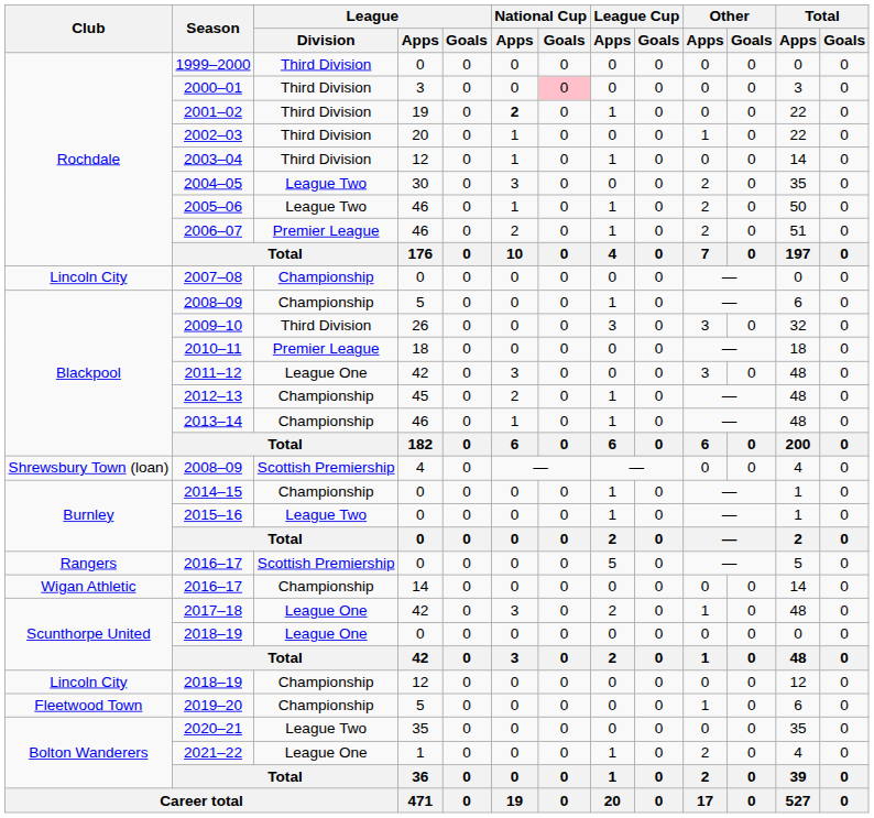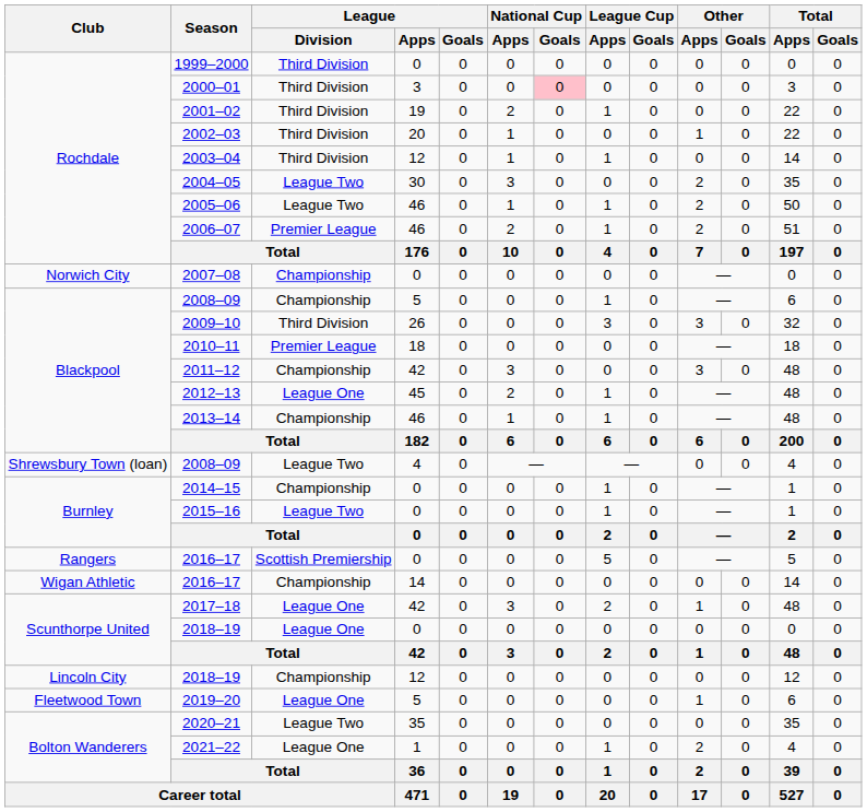 <table class=wikitable style="text-align:center">
 <tr>
 <th rowspan=2>Club</th>
 <th rowspan=2>Season</th>
 <th colspan=3>League</th>
 <th colspan=2>National Cup</th>
 <th colspan=2>League Cup</th>
 <th colspan=2>Other</th>
 <th colspan=2>Total</th>
 </tr>
 <tr>
 <th>Division</th>
 <th>Apps</th>
 <th>Goals</th>
 <th>Apps</th>
 <th>Goals</th>
 <th>Apps</th>
 <th>Goals</th>
 <th>Apps</th>
 <th>Goals</th>
 <th>Apps</th>
 <th>Goals</th>
 </tr>
 <tr>
 <td rowspan=9><a href='#'>Rochdale</a></td>
 <td><a href='#'>1999–2000</a></td>
 <td><a href='#'>Third Division</a></td>
 <td>0</td>
 <td>0</td>
 <td>0</td>
 <td>0</td>
 <td>0</td>
 <td>0</td>
 <td>0</td>
 <td>0</td>
 <td>0</td>
 <td>0</td>
 </tr>
 <tr>
 <td><a href='#'>2000–01</a></td>
 <td>Third Division</td>
 <td>3</td>
 <td>0</td>
 <td>0</td>
 <td style="background: pink;">0</td>
 <td>0</td>
 <td>0</td>
 <td>0</td>
 <td>0</td>
 <td>3</td>
 <td>0</td>
 </tr>
 <tr>
 <td><a href='#'>2001–02</a></td>
 <td>Third Division</td>
 <td>19</td>
 <td>0</td>
-<td><strong>2</strong></td>
+<td>2</td>
 <td>0</td>
 <td>1</td>
 <td>0</td>
 <td>0</td>
 <td>0</td>
 <td>22</td>
 <td>0</td>
 </tr>
 <tr>
 <td><a href='#'>2002–03</a></td>
 <td>Third Division</td>
 <td>20</td>
 <td>0</td>
 <td>1</td>
 <td>0</td>
 <td>0</td>
 <td>0</td>
 <td>1</td>
 <td>0</td>
 <td>22</td>
 <td>0</td>
 </tr>
 <tr>
 <td><a href='#'>2003–04</a></td>
 <td>Third Division</td>
 <td>12</td>
 <td>0</td>
 <td>1</td>
 <td>0</td>
 <td>1</td>
 <td>0</td>
 <td>0</td>
 <td>0</td>
 <td>14</td>
 <td>0</td>
 </tr>
 <tr>
 <td><a href='#'>2004–05</a></td>
 <td><a href='#'>League Two</a></td>
 <td>30</td>
 <td>0</td>
 <td>3</td>
 <td>0</td>
 <td>0</td>
 <td>0</td>
 <td>2</td>
 <td>0</td>
 <td>35</td>
 <td>0</td>
 </tr>
 <tr>
 <td><a href='#'>2005–06</a></td>
 <td>League Two</td>
 <td>46</td>
 <td>0</td>
 <td>1</td>
 <td>0</td>
 <td>1</td>
 <td>0</td>
 <td>2</td>
 <td>0</td>
 <td>50</td>
 <td>0</td>
 </tr>
 <tr>
 <td><a href='#'>2006–07</a></td>
 <td><a href='#'>Premier League</a></td>
 <td>46</td>
 <td>0</td>
 <td>2</td>
 <td>0</td>
 <td>1</td>
 <td>0</td>
 <td>2</td>
 <td>0</td>
 <td>51</td>
 <td>0</td>
 </tr>
 <tr>
 <th colspan=2>Total</th>
 <th>176</th>
 <th>0</th>
 <th>10</th>
 <th>0</th>
 <th>4</th>
 <th>0</th>
 <th>7</th>
 <th>0</th>
 <th>197</th>
 <th>0</th>
 </tr>
 <tr>
-<td><a href='#'>Lincoln City</a></td>
+<td><a href='#'>Norwich City</a></td>
 <td><a href='#'>2007–08</a></td>
 <td><a href='#'>Championship</a></td>
 <td>0</td>
 <td>0</td>
 <td>0</td>
 <td>0</td>
 <td>0</td>
 <td>0</td>
 <td colspan=2>—</td>
 <td>0</td>
 <td>0</td>
 </tr>
 <tr>
 <td rowspan=7><a href='#'>Blackpool</a></td>
 <td><a href='#'>2008–09</a></td>
 <td>Championship</td>
 <td>5</td>
 <td>0</td>
 <td>0</td>
 <td>0</td>
 <td>1</td>
 <td>0</td>
 <td colspan=2>—</td>
 <td>6</td>
 <td>0</td>
 </tr>
 <tr>
 <td><a href='#'>2009–10</a></td>
 <td>Third Division</td>
 <td>26</td>
 <td>0</td>
 <td>0</td>
 <td>0</td>
 <td>3</td>
 <td>0</td>
 <td>3</td>
 <td>0</td>
 <td>32</td>
 <td>0</td>
 </tr>
 <tr>
 <td><a href='#'>2010–11</a></td>
 <td><a href='#'>Premier League</a></td>
 <td>18</td>
 <td>0</td>
 <td>0</td>
 <td>0</td>
 <td>0</td>
 <td>0</td>
 <td colspan=2>—</td>
 <td>18</td>
 <td>0</td>
 </tr>
 <tr>
 <td><a href='#'>2011–12</a></td>
-<td>League One</td>
+<td>Championship</td>
 <td>42</td>
 <td>0</td>
 <td>3</td>
 <td>0</td>
 <td>0</td>
 <td>0</td>
 <td>3</td>
 <td>0</td>
 <td>48</td>
 <td>0</td>
 </tr>
 <tr>
 <td><a href='#'>2012–13</a></td>
-<td>Championship</td>
+<td><a href='#'>League One</a></td>
 <td>45</td>
 <td>0</td>
 <td>2</td>
 <td>0</td>
 <td>1</td>
 <td>0</td>
 <td colspan=2>—</td>
 <td>48</td>
 <td>0</td>
 </tr>
 <tr>
 <td><a href='#'>2013–14</a></td>
 <td>Championship</td>
 <td>46</td>
 <td>0</td>
 <td>1</td>
 <td>0</td>
 <td>1</td>
 <td>0</td>
 <td colspan=2>—</td>
 <td>48</td>
 <td>0</td>
 </tr>
 <tr>
 <th colspan=2>Total</th>
 <th>182</th>
 <th>0</th>
 <th>6</th>
 <th>0</th>
 <th>6</th>
 <th>0</th>
 <th>6</th>
 <th>0</th>
 <th>200</th>
 <th>0</th>
 </tr>
 <tr>
 <td><a href='#'>Shrewsbury Town</a> (loan)</td>
 <td><a href='#'>2008–09</a></td>
-<td><a href='#'>Scottish Premiership</a></td>
+<td>League Two</td>
 <td>4</td>
 <td>0</td>
 <td colspan=2>—</td>
 <td colspan=2>—</td>
 <td>0</td>
 <td>0</td>
 <td>4</td>
 <td>0</td>
 </tr>
 <tr>
 <td rowspan=3><a href='#'>Burnley</a></td>
 <td><a href='#'>2014–15</a></td>
 <td>Championship</td>
 <td>0</td>
 <td>0</td>
 <td>0</td>
 <td>0</td>
 <td>1</td>
 <td>0</td>
 <td colspan=2>—</td>
 <td>1</td>
 <td>0</td>
 </tr>
 <tr>
 <td><a href='#'>2015–16</a></td>
 <td><a href='#'>League Two</a></td>
 <td>0</td>
 <td>0</td>
 <td>0</td>
 <td>0</td>
 <td>1</td>
 <td>0</td>
 <td colspan=2>—</td>
 <td>1</td>
 <td>0</td>
 </tr>
 <tr>
 <th colspan=2>Total</th>
 <th>0</th>
 <th>0</th>
 <th>0</th>
 <th>0</th>
 <th>2</th>
 <th>0</th>
 <th colspan=2>—</th>
 <th>2</th>
 <th>0</th>
 </tr>
 <tr>
 <td><a href='#'>Rangers</a></td>
 <td><a href='#'>2016–17</a></td>
 <td><a href='#'>Scottish Premiership</a></td>
 <td>0</td>
 <td>0</td>
 <td>0</td>
 <td>0</td>
 <td>5</td>
 <td>0</td>
 <td colspan=2>—</td>
 <td>5</td>
 <td>0</td>
 </tr>
 <tr>
 <td><a href='#'>Wigan Athletic</a></td>
 <td><a href='#'>2016–17</a></td>
 <td>Championship</td>
 <td>14</td>
 <td>0</td>
 <td>0</td>
 <td>0</td>
 <td>0</td>
 <td>0</td>
 <td>0</td>
 <td>0</td>
 <td>14</td>
 <td>0</td>
 </tr>
 <tr>
 <td rowspan=3><a href='#'>Scunthorpe United</a></td>
 <td><a href='#'>2017–18</a></td>
 <td><a href='#'>League One</a></td>
 <td>42</td>
 <td>0</td>
 <td>3</td>
 <td>0</td>
 <td>2</td>
 <td>0</td>
 <td>1</td>
 <td>0</td>
 <td>48</td>
 <td>0</td>
 </tr>
 <tr>
 <td><a href='#'>2018–19</a></td>
 <td><a href='#'>League One</a></td>
 <td>0</td>
 <td>0</td>
 <td>0</td>
 <td>0</td>
 <td>0</td>
 <td>0</td>
 <td>0</td>
 <td>0</td>
 <td>0</td>
 <td>0</td>
 </tr>
 <tr>
 <th colspan=2>Total</th>
 <th>42</th>
 <th>0</th>
 <th>3</th>
 <th>0</th>
 <th>2</th>
 <th>0</th>
 <th>1</th>
 <th>0</th>
 <th>48</th>
 <th>0</th>
 </tr>
 <tr>
 <td><a href='#'>Lincoln City</a></td>
 <td><a href='#'>2018–19</a></td>
 <td>Championship</td>
 <td>12</td>
 <td>0</td>
 <td>0</td>
 <td>0</td>
 <td>0</td>
 <td>0</td>
 <td>0</td>
 <td>0</td>
 <td>12</td>
 <td>0</td>
 </tr>
 <tr>
 <td><a href='#'>Fleetwood Town</a></td>
 <td><a href='#'>2019–20</a></td>
-<td>Championship</td>
+<td><a href='#'>League One</a></td>
 <td>5</td>
 <td>0</td>
 <td>0</td>
 <td>0</td>
 <td>0</td>
 <td>0</td>
 <td>1</td>
 <td>0</td>
 <td>6</td>
 <td>0</td>
 </tr>
 <tr>
 <td rowspan=3><a href='#'>Bolton Wanderers</a></td>
 <td><a href='#'>2020–21</a></td>
 <td>League Two</td>
 <td>35</td>
 <td>0</td>
 <td>0</td>
 <td>0</td>
 <td>0</td>
 <td>0</td>
 <td>0</td>
 <td>0</td>
 <td>35</td>
 <td>0</td>
 </tr>
 <tr>
 <td><a href='#'>2021–22</a></td>
 <td>League One</td>
 <td>1</td>
 <td>0</td>
 <td>0</td>
 <td>0</td>
 <td>1</td>
 <td>0</td>
 <td>2</td>
 <td>0</td>
 <td>4</td>
 <td>0</td>
 </tr>
 <tr>
 <th colspan=2>Total</th>
 <th>36</th>
 <th>0</th>
 <th>0</th>
 <th>0</th>
 <th>1</th>
 <th>0</th>
 <th>2</th>
 <th>0</th>
 <th>39</th>
 <th>0</th>
 </tr>
 <tr>
 <th colspan=3>Career total</th>
 <th>471</th>
 <th>0</th>
 <th>19</th>
 <th>0</th>
 <th>20</th>
 <th>0</th>
 <th>17</th>
 <th>0</th>
 <th>527</th>
 <th>0</th>
 </tr>
 </table>
